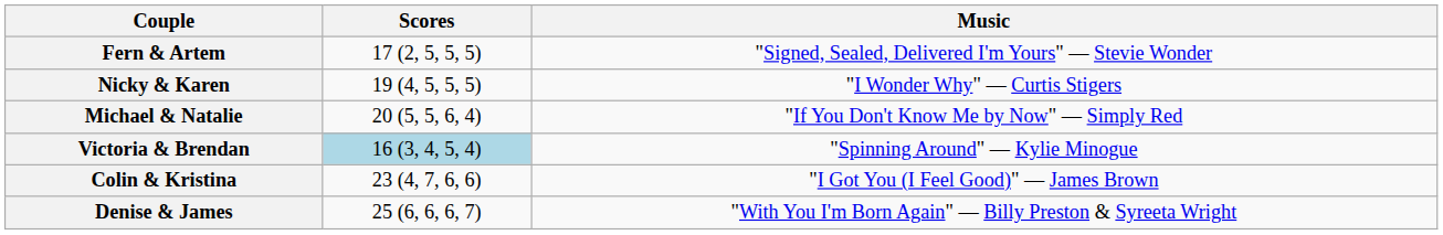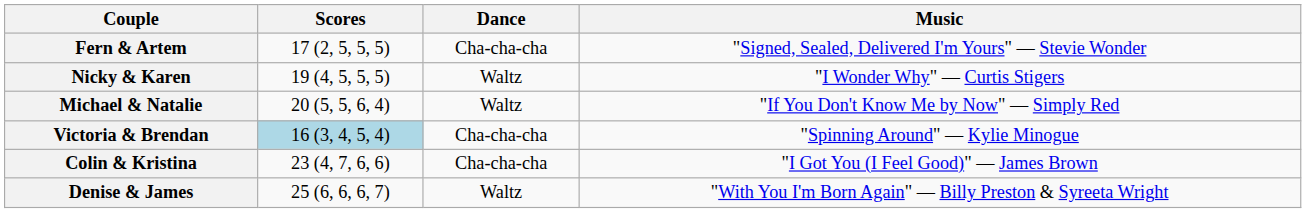 <table class="wikitable sortable" style="text-align:center; width:90%">
 <tr>
 <th scope="col">Couple</th>
 <th scope="col">Scores</th>
+<th scope="col" class="unsortable">Dance</th>
 <th scope="col" class="unsortable">Music</th>
 </tr>
 <tr>
 <th scope="row">Fern & Artem</th>
 <td>17 (2, 5, 5, 5)</td>
+<td>Cha-cha-cha</td>
 <td>"<a href='#'>Signed, Sealed, Delivered I'm Yours</a>" — <a href='#'>Stevie Wonder</a></td>
 </tr>
 <tr>
 <th scope="row">Nicky & Karen</th>
 <td>19 (4, 5, 5, 5)</td>
+<td>Waltz</td>
 <td>"<a href='#'>I Wonder Why</a>" — <a href='#'>Curtis Stigers</a></td>
 </tr>
 <tr>
 <th scope="row">Michael & Natalie</th>
 <td>20 (5, 5, 6, 4)</td>
+<td>Waltz</td>
 <td>"<a href='#'>If You Don't Know Me by Now</a>" — <a href='#'>Simply Red</a></td>
 </tr>
 <tr>
 <th scope="row">Victoria & Brendan</th>
 <td style="background: lightblue;">16 (3, 4, 5, 4)</td>
+<td>Cha-cha-cha</td>
 <td>"<a href='#'>Spinning Around</a>" — <a href='#'>Kylie Minogue</a></td>
 </tr>
 <tr>
 <th scope="row">Colin & Kristina</th>
 <td>23 (4, 7, 6, 6)</td>
+<td>Cha-cha-cha</td>
 <td>"<a href='#'>I Got You (I Feel Good)</a>" — <a href='#'>James Brown</a></td>
 </tr>
 <tr>
 <th scope="row">Denise & James</th>
 <td>25 (6, 6, 6, 7)</td>
+<td>Waltz</td>
 <td>"<a href='#'>With You I'm Born Again</a>" — <a href='#'>Billy Preston</a> & <a href='#'>Syreeta Wright</a></td>
 </tr>
 </table>
